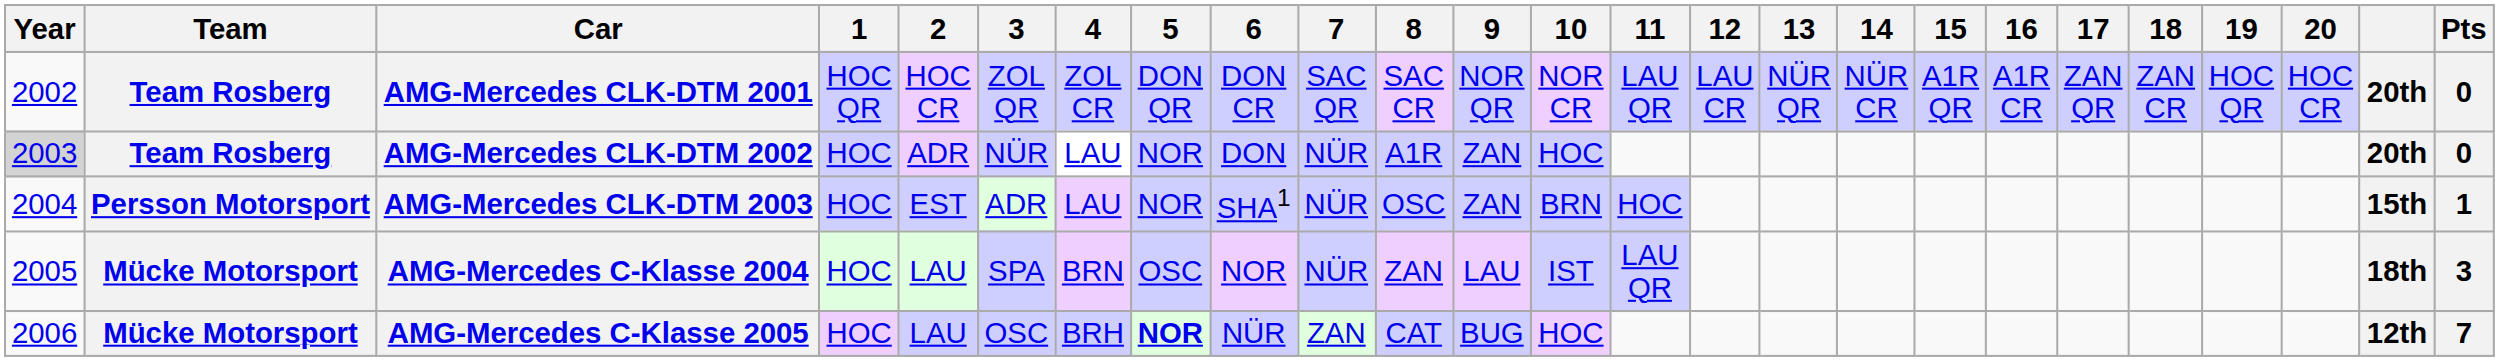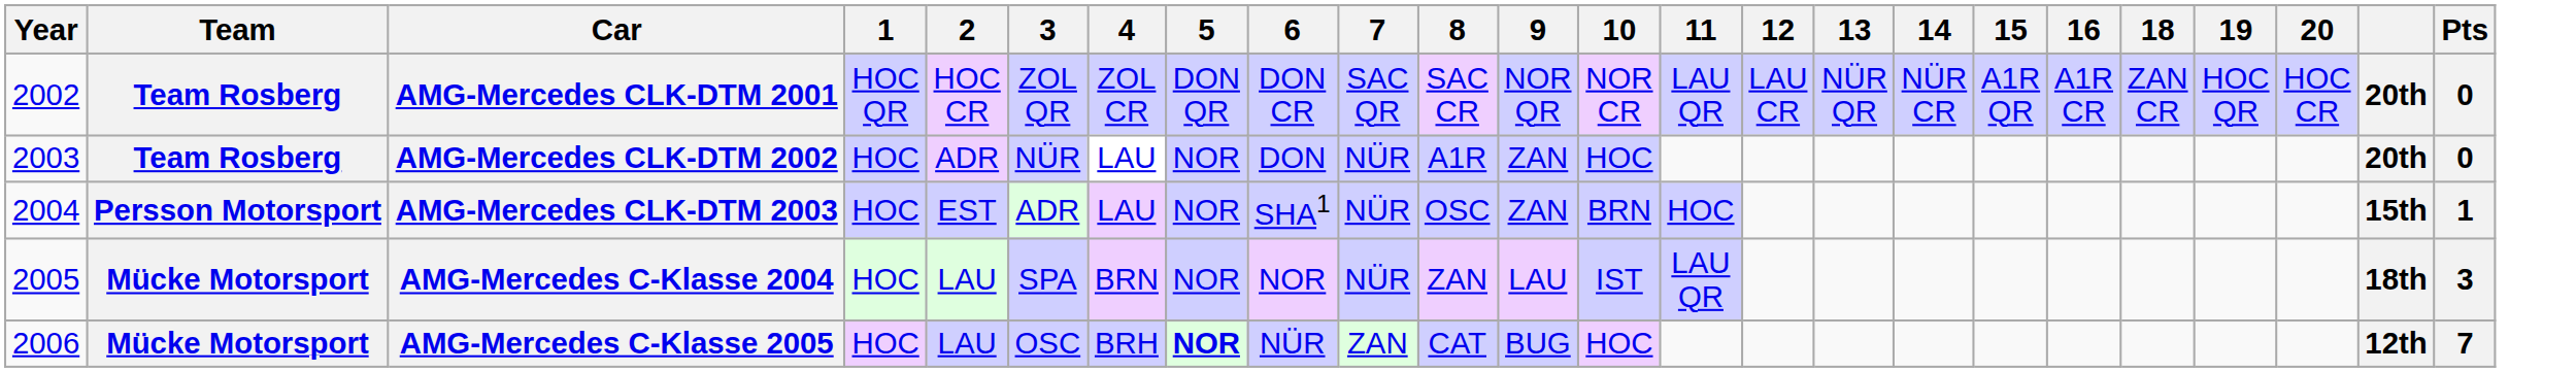 <table class="wikitable" border="1" style="text-align:center; font-size:90%;">
 <tr>
 <th>Year</th>
 <th>Team</th>
 <th>Car</th>
 <th>1</th>
 <th>2</th>
 <th>3</th>
 <th>4</th>
 <th>5</th>
 <th>6</th>
 <th>7</th>
 <th>8</th>
 <th>9</th>
 <th>10</th>
 <th>11</th>
 <th>12</th>
 <th>13</th>
 <th>14</th>
 <th>15</th>
 <th>16</th>
-<th>17</th>
 <th>18</th>
 <th>19</th>
 <th>20</th>
 <th></th>
 <th>Pts</th>
 </tr>
 <tr>
 <td><a href='#'>2002</a></td>
 <th><a href='#'>Team Rosberg</a></th>
 <th><a href='#'>AMG-Mercedes CLK-DTM 2001</a></th>
 <td style="background:#CFCFFF;"><a href='#'>HOC<br>QR</a><br></td>
 <td style="background:#EFCFFF;"><a href='#'>HOC<br>CR</a><br></td>
 <td style="background:#CFCFFF;"><a href='#'>ZOL<br>QR</a><br></td>
 <td style="background:#CFCFFF;"><a href='#'>ZOL<br>CR</a><br></td>
 <td style="background:#CFCFFF;"><a href='#'>DON<br>QR</a><br></td>
 <td style="background:#CFCFFF;"><a href='#'>DON<br>CR</a><br></td>
 <td style="background:#CFCFFF;"><a href='#'>SAC<br>QR</a><br></td>
 <td style="background:#EFCFFF;"><a href='#'>SAC<br>CR</a><br></td>
 <td style="background:#CFCFFF;"><a href='#'>NOR<br>QR</a><br></td>
 <td style="background:#EFCFFF;"><a href='#'>NOR<br>CR</a><br></td>
 <td style="background:#CFCFFF;"><a href='#'>LAU<br>QR</a><br></td>
 <td style="background:#CFCFFF;"><a href='#'>LAU<br>CR</a><br></td>
 <td style="background:#CFCFFF;"><a href='#'>NÜR<br>QR</a><br></td>
 <td style="background:#CFCFFF;"><a href='#'>NÜR<br>CR</a><br></td>
 <td style="background:#CFCFFF;"><a href='#'>A1R<br>QR</a><br></td>
 <td style="background:#CFCFFF;"><a href='#'>A1R<br>CR</a><br></td>
-<td style="background:#CFCFFF;"><a href='#'>ZAN<br>QR</a><br></td>
 <td style="background:#CFCFFF;"><a href='#'>ZAN<br>CR</a><br></td>
 <td style="background:#CFCFFF;"><a href='#'>HOC<br>QR</a><br></td>
 <td style="background:#CFCFFF;"><a href='#'>HOC<br>CR</a><br></td>
 <th>20th</th>
 <th>0</th>
 </tr>
 <tr>
-<td style="background: lightgrey;"><a href='#'>2003</a></td>
+<td><a href='#'>2003</a></td>
 <th><a href='#'>Team Rosberg</a></th>
 <th><a href='#'>AMG-Mercedes CLK-DTM 2002</a></th>
 <td style="background:#cfcfff;"><a href='#'>HOC</a><br></td>
 <td style="background:#efcfff;"><a href='#'>ADR</a><br></td>
 <td style="background:#cfcfff;"><a href='#'>NÜR</a><br></td>
 <td style="background:#FFFFFF;"><a href='#'>LAU</a><br></td>
 <td style="background:#cfcfff;"><a href='#'>NOR</a><br></td>
 <td style="background:#cfcfff;"><a href='#'>DON</a><br></td>
 <td style="background:#cfcfff;"><a href='#'>NÜR</a><br></td>
 <td style="background:#cfcfff;"><a href='#'>A1R</a><br></td>
 <td style="background:#cfcfff;"><a href='#'>ZAN</a><br></td>
 <td style="background:#cfcfff;"><a href='#'>HOC</a><br></td>
-<td></td>
 <td></td>
 <td></td>
 <td></td>
 <td></td>
 <td></td>
 <td></td>
 <td></td>
 <td></td>
 <td></td>
 <th>20th</th>
 <th>0</th>
 </tr>
 <tr>
 <td><a href='#'>2004</a></td>
 <th><a href='#'>Persson Motorsport</a></th>
 <th><a href='#'>AMG-Mercedes CLK-DTM 2003</a></th>
 <td style="background:#cfcfff;"><a href='#'>HOC</a><br></td>
 <td style="background:#cfcfff;"><a href='#'>EST</a><br></td>
 <td style="background:#dfffdf;"><a href='#'>ADR</a><br></td>
 <td style="background:#efcfff;"><a href='#'>LAU</a><br></td>
 <td style="background:#cfcfff;"><a href='#'>NOR</a><br></td>
 <td style="background:#cfcfff;"><a href='#'>SHA</a><sup>1</sup><br></td>
 <td style="background:#cfcfff;"><a href='#'>NÜR</a><br></td>
 <td style="background:#cfcfff;"><a href='#'>OSC</a><br></td>
 <td style="background:#cfcfff;"><a href='#'>ZAN</a><br></td>
 <td style="background:#cfcfff;"><a href='#'>BRN</a><br></td>
 <td style="background:#cfcfff;"><a href='#'>HOC</a><br></td>
 <td></td>
 <td></td>
 <td></td>
 <td></td>
 <td></td>
 <td></td>
 <td></td>
 <td></td>
-<td></td>
 <th>15th</th>
 <th>1</th>
 </tr>
 <tr>
 <td><a href='#'>2005</a></td>
 <th><a href='#'>Mücke Motorsport</a></th>
 <th><a href='#'>AMG-Mercedes C-Klasse 2004</a></th>
 <td style="background:#dfffdf;"><a href='#'>HOC</a><br></td>
 <td style="background:#dfffdf;"><a href='#'>LAU</a><br></td>
 <td style="background:#cfcfff;"><a href='#'>SPA</a><br></td>
 <td style="background:#efcfff;"><a href='#'>BRN</a><br></td>
-<td style="background:#cfcfff;"><a href='#'>OSC</a><br></td>
+<td style="background:#cfcfff;"><a href='#'>NOR</a><br></td>
 <td style="background:#efcfff;"><a href='#'>NOR</a><br></td>
 <td style="background:#cfcfff;"><a href='#'>NÜR</a><br></td>
 <td style="background:#efcfff;"><a href='#'>ZAN</a><br></td>
 <td style="background:#efcfff;"><a href='#'>LAU</a><br></td>
 <td style="background:#cfcfff;"><a href='#'>IST</a><br></td>
 <td style="background:#CFCFFF;"><a href='#'>LAU<br>QR</a><br></td>
-<td></td>
 <td></td>
 <td></td>
 <td></td>
 <td></td>
 <td></td>
 <td></td>
 <td></td>
 <td></td>
 <th>18th</th>
 <th>3</th>
 </tr>
 <tr>
 <td><a href='#'>2006</a></td>
 <th><a href='#'>Mücke Motorsport</a></th>
 <th><a href='#'>AMG-Mercedes C-Klasse 2005</a></th>
 <td style="background:#efcfff;"><a href='#'>HOC</a><br></td>
 <td style="background:#cfcfff;"><a href='#'>LAU</a><br></td>
 <td style="background:#cfcfff;"><a href='#'>OSC</a><br></td>
 <td style="background:#cfcfff;"><a href='#'>BRH</a><br></td>
 <td style="background:#dfffdf;"><strong><a href='#'>NOR</a><br></strong></td>
 <td style="background:#cfcfff;"><a href='#'>NÜR</a><br></td>
 <td style="background:#dfffdf;"><a href='#'>ZAN</a><br></td>
 <td style="background:#cfcfff;"><a href='#'>CAT</a><br></td>
 <td style="background:#cfcfff;"><a href='#'>BUG</a><br></td>
 <td style="background:#efcfff;"><a href='#'>HOC</a><br></td>
 <td></td>
 <td></td>
 <td></td>
 <td></td>
 <td></td>
 <td></td>
 <td></td>
 <td></td>
 <td></td>
-<td></td>
 <th>12th</th>
 <th>7</th>
 </tr>
 </table>
